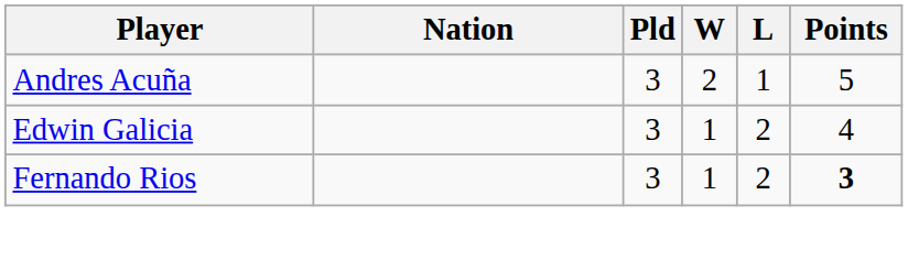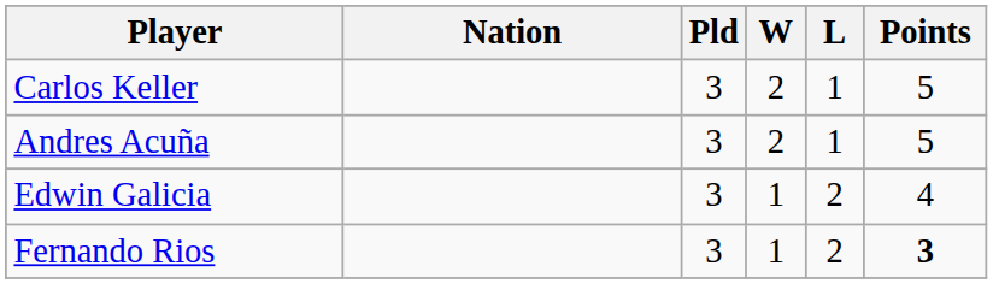 <table class="wikitable" style="text-align:center">
 <tr>
 <th width="150">Player</th>
 <th width="150">Nation</th>
 <th width="20">Pld</th>
 <th width="20">W</th>
 <th width="20">L</th>
 <th width="50">Points</th>
+</tr>
+<tr>
+<td align="left"><a href='#'>Carlos Keller</a></td>
+<td align="left"></td>
+<td>3</td>
+<td>2</td>
+<td>1</td>
+<td>5</td>
 </tr>
 <tr>
 <td align="left"><a href='#'>Andres Acuña</a></td>
 <td align="left"></td>
 <td>3</td>
 <td>2</td>
 <td>1</td>
 <td>5</td>
 </tr>
 <tr>
 <td align="left"><a href='#'>Edwin Galicia</a></td>
 <td align="left"></td>
 <td>3</td>
 <td>1</td>
 <td>2</td>
 <td>4</td>
 </tr>
 <tr>
 <td align="left"><a href='#'>Fernando Rios</a></td>
 <td align="left"></td>
 <td>3</td>
 <td>1</td>
 <td>2</td>
 <td><strong>3</strong></td>
 </tr>
 </table>
